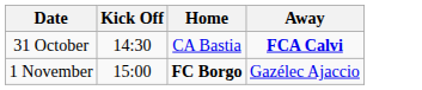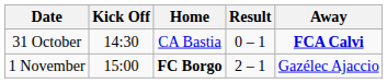 <table class="wikitable" style="text-align: center">
 <tr>
 <th scope="col">Date</th>
 <th scope="col">Kick Off</th>
 <th scope="col">Home</th>
+<th scope="col">Result</th>
 <th scope="col">Away</th>
 </tr>
 <tr>
 <td>31 October</td>
 <td>14:30</td>
 <td><a href='#'>CA Bastia</a></td>
+<td>0 – 1</td>
 <td><strong><a href='#'>FCA Calvi</a></strong></td>
 </tr>
 <tr>
 <td>1 November</td>
 <td>15:00</td>
 <td><strong>FC Borgo</strong></td>
+<td>2 – 1</td>
 <td><a href='#'>Gazélec Ajaccio</a></td>
 </tr>
 </table>
